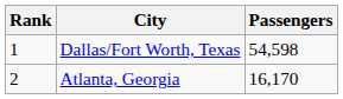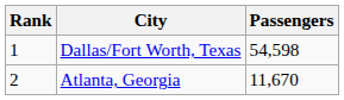 <table class="wikitable sortable" style="font-size: 95%" width= align=>
 <tr>
 <th>Rank</th>
 <th>City</th>
 <th>Passengers</th>
 </tr>
 <tr>
 <td>1</td>
 <td><a href='#'>Dallas/Fort Worth, Texas</a></td>
 <td>54,598</td>
 </tr>
 <tr>
 <td>2</td>
 <td><a href='#'>Atlanta, Georgia</a></td>
-<td>16,170</td>
+<td>11,670</td>
 </tr>
 </table>
